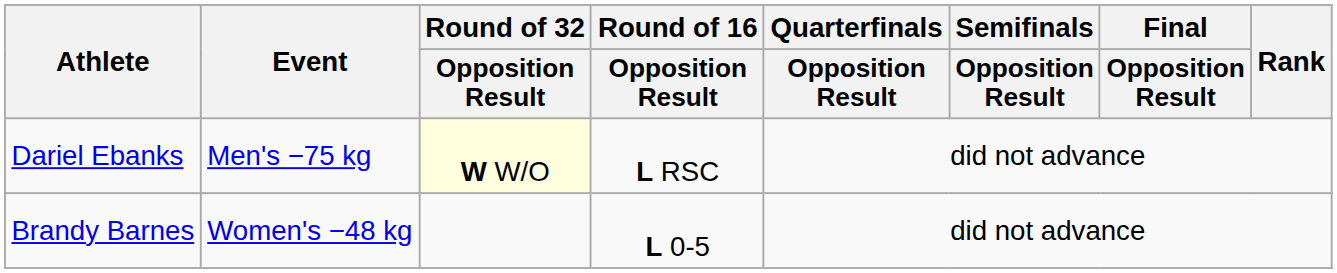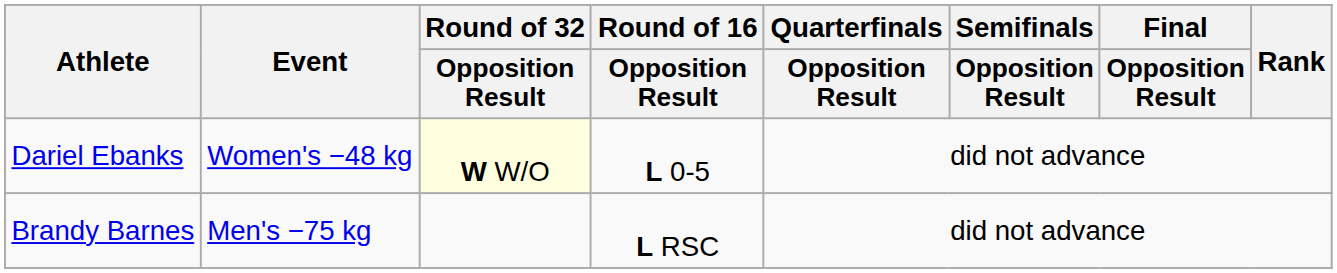 <table class="wikitable" style="font-size:90%;">
 <tr>
 <th rowspan=2>Athlete</th>
 <th rowspan=2>Event</th>
 <th>Round of 32</th>
 <th>Round of 16</th>
 <th>Quarterfinals</th>
 <th>Semifinals</th>
 <th>Final</th>
 <th rowspan=2>Rank</th>
 </tr>
 <tr style="font-size:95%">
 <th>Opposition<br>Result</th>
 <th>Opposition<br>Result</th>
 <th>Opposition<br>Result</th>
 <th>Opposition<br>Result</th>
 <th>Opposition<br>Result</th>
 </tr>
 <tr align=center>
 <td align=left><a href='#'>Dariel Ebanks</a></td>
-<td align=left><a href='#'>Men's −75 kg</a></td>
+<td align=left><a href='#'>Women's −48 kg</a></td>
 <td style="background: lightyellow;"><br> <strong>W</strong> W/O</td>
-<td><br> <strong>L</strong> RSC</td>
+<td><br> <strong>L</strong> 0-5</td>
 <td Colspan=4>did not advance</td>
 </tr>
 <tr align=center>
 <td align=left><a href='#'>Brandy Barnes</a></td>
-<td align=left><a href='#'>Women's −48 kg</a></td>
+<td align=left><a href='#'>Men's −75 kg</a></td>
 <td></td>
-<td><br> <strong>L</strong> 0-5</td>
+<td><br> <strong>L</strong> RSC</td>
 <td Colspan=4>did not advance</td>
 </tr>
 </table>
